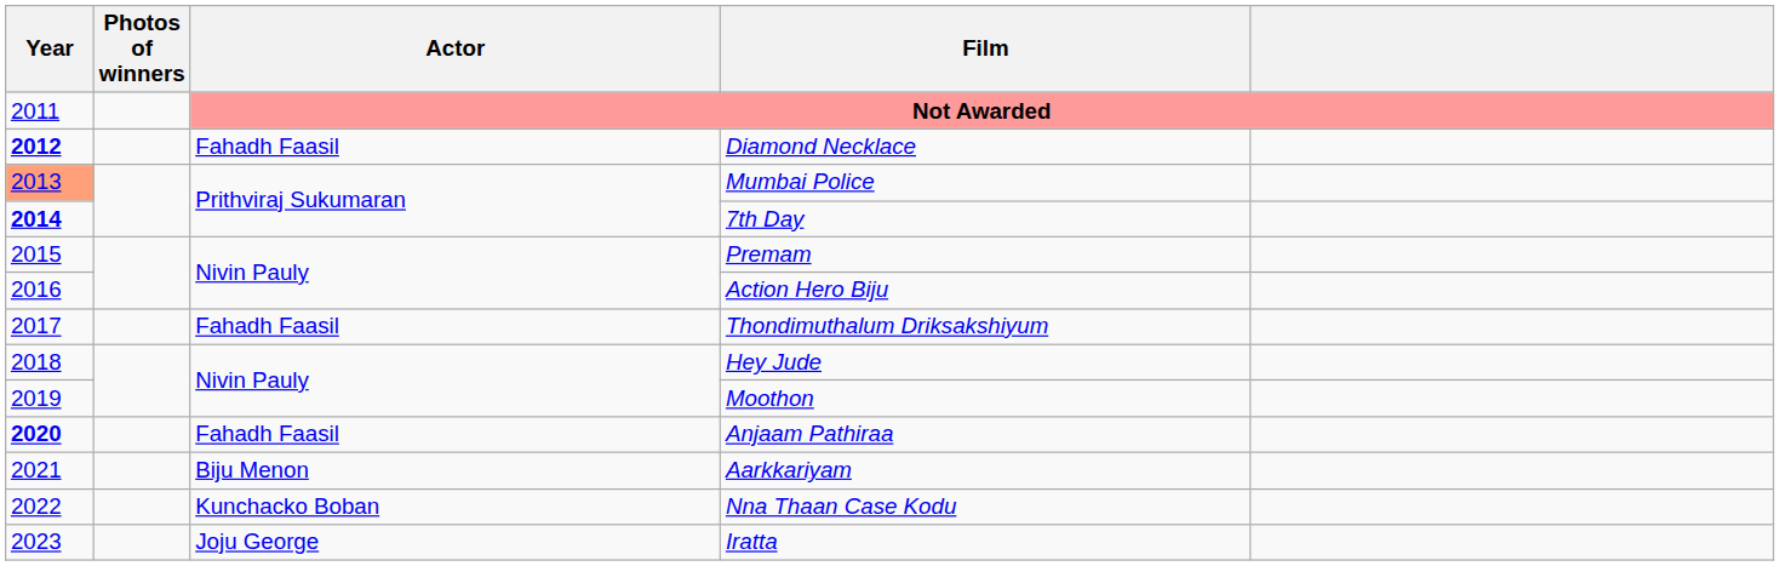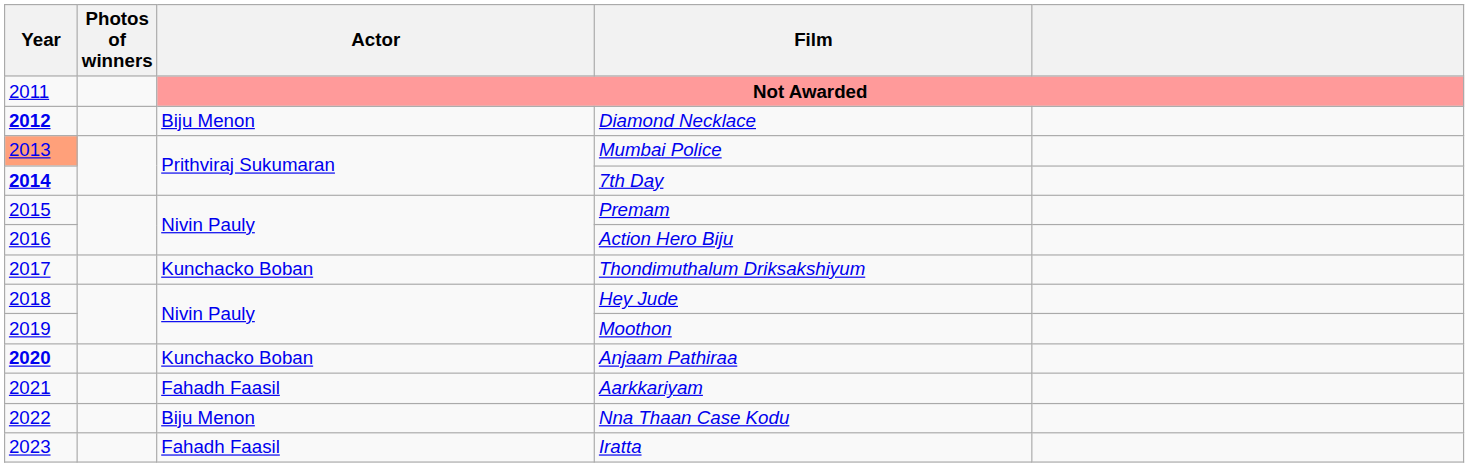 <table class="wikitable sortable" style="text-align:left;">
 <tr>
 <th scope="col" style="width:5%;text-align:center;">Year</th>
 <th scope="col" style="width:3%;text-align:center;">Photos of winners</th>
 <th scope="col" style="width:30%;text-align:center;">Actor</th>
 <th scope="col" style="width:30%;text-align:center;">Film</th>
 <th class="unsortable"></th>
 </tr>
 <tr>
 <td><a href='#'>2011</a></td>
 <td rowspan="1" style="text-align:center"></td>
 <td bgcolor=#ff9a9a colspan="5" style="text-align:center"><strong>Not Awarded </strong></td>
 </tr>
 <tr>
 <td><strong><a href='#'>2012</a></strong></td>
 <td style="text-align:center"></td>
-<td><a href='#'>Fahadh Faasil</a></td>
+<td><a href='#'>Biju Menon</a></td>
 <td><em><a href='#'>Diamond Necklace</a></em></td>
 <td></td>
 </tr>
 <tr>
 <td style="background: lightsalmon;"><a href='#'>2013</a></td>
 <td rowspan="2" style="text-align:center"></td>
 <td rowspan="2"><a href='#'>Prithviraj Sukumaran</a></td>
 <td><em><a href='#'>Mumbai Police</a></em></td>
 <td></td>
 </tr>
 <tr>
 <td><strong><a href='#'>2014</a></strong></td>
 <td><em><a href='#'>7th Day</a></em></td>
 <td></td>
 </tr>
 <tr>
 <td><a href='#'>2015</a></td>
 <td rowspan="2" style="text-align:center"></td>
 <td rowspan="2"><a href='#'>Nivin Pauly</a></td>
 <td><em><a href='#'>Premam</a></em></td>
 <td></td>
 </tr>
 <tr>
 <td><a href='#'>2016</a></td>
 <td><em><a href='#'>Action Hero Biju</a></em></td>
 <td></td>
 </tr>
 <tr>
 <td><a href='#'>2017</a></td>
 <td style="text-align:center"></td>
-<td><a href='#'>Fahadh Faasil</a></td>
+<td><a href='#'>Kunchacko Boban</a></td>
 <td><em><a href='#'>Thondimuthalum Driksakshiyum</a></em></td>
 <td></td>
 </tr>
 <tr>
 <td><a href='#'>2018</a></td>
 <td rowspan="2" style="text-align:center"></td>
 <td rowspan="2"><a href='#'>Nivin Pauly</a></td>
 <td><em><a href='#'>Hey Jude</a></em></td>
 <td></td>
 </tr>
 <tr>
 <td><a href='#'>2019</a></td>
 <td><em><a href='#'>Moothon</a></em></td>
 <td></td>
 </tr>
 <tr>
 <td><strong><a href='#'>2020</a></strong></td>
 <td style="text-align:center"></td>
-<td><a href='#'>Fahadh Faasil</a></td>
+<td><a href='#'>Kunchacko Boban</a></td>
 <td><em><a href='#'>Anjaam Pathiraa</a></em></td>
 <td></td>
 </tr>
 <tr>
 <td><a href='#'>2021</a></td>
 <td style="text-align:center"></td>
-<td><a href='#'>Biju Menon</a></td>
+<td><a href='#'>Fahadh Faasil</a></td>
 <td><em><a href='#'>Aarkkariyam</a></em></td>
 <td></td>
 </tr>
 <tr>
 <td><a href='#'>2022</a></td>
 <td style="text-align:center"></td>
-<td><a href='#'>Kunchacko Boban</a></td>
+<td><a href='#'>Biju Menon</a></td>
 <td><em><a href='#'>Nna Thaan Case Kodu</a></em></td>
 <td></td>
 </tr>
 <tr>
 <td><a href='#'>2023</a></td>
 <td style="text-align:center"></td>
-<td><a href='#'>Joju George</a></td>
+<td><a href='#'>Fahadh Faasil</a></td>
 <td><em><a href='#'>Iratta</a></em></td>
 <td></td>
 </tr>
 </table>
